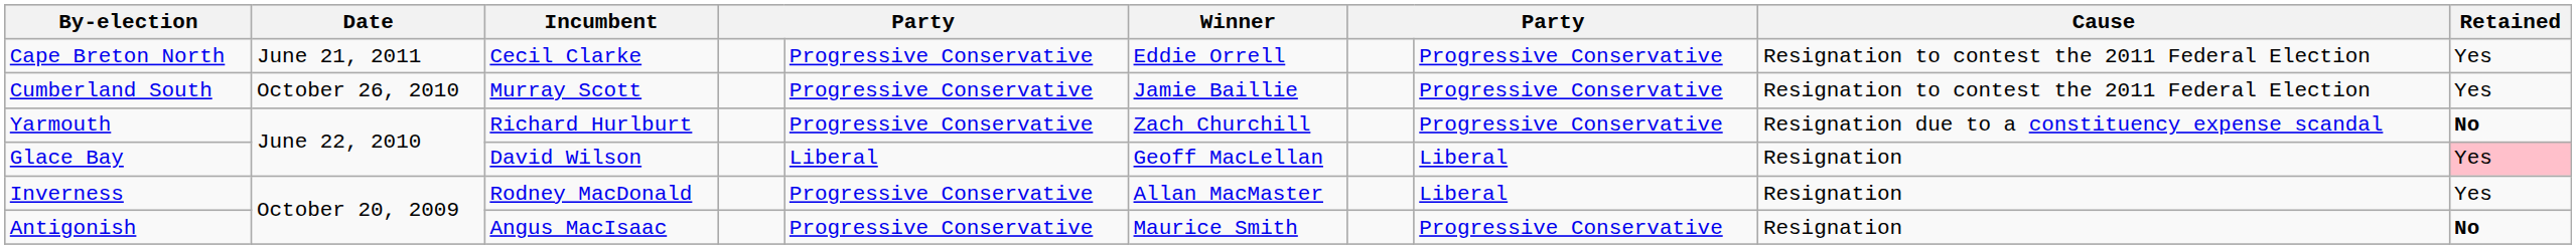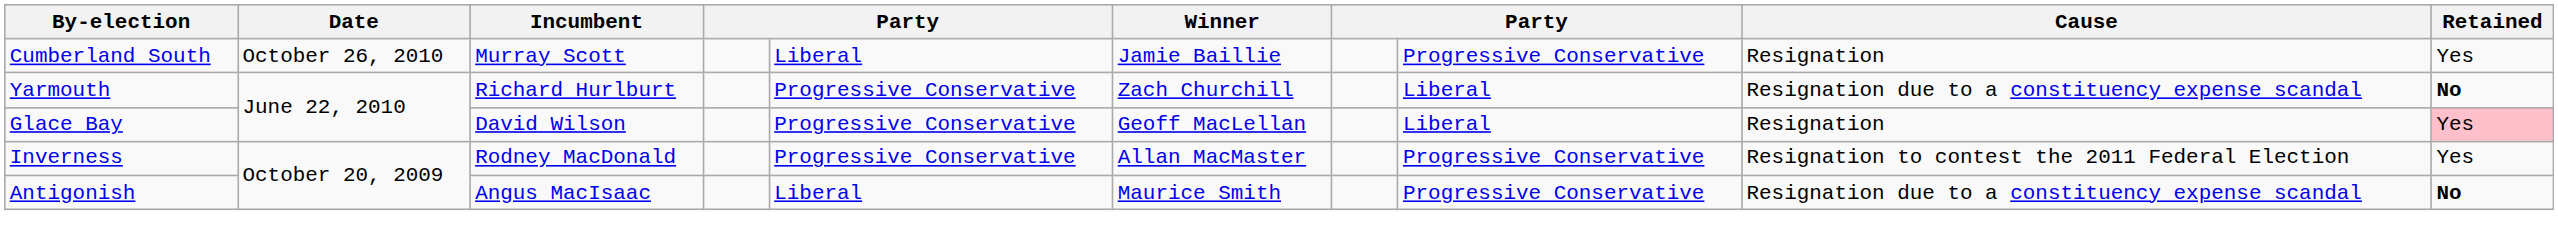 <table class=wikitable style="width:100%">
 <tr>
 <th>By-election</th>
 <th>Date</th>
 <th>Incumbent</th>
 <th colspan=2>Party</th>
 <th>Winner</th>
 <th colspan=2>Party</th>
 <th>Cause</th>
 <th>Retained</th>
 </tr>
 <tr>
-<td><a href='#'>Cape Breton North</a></td>
-<td>June 21, 2011</td>
-<td><a href='#'>Cecil Clarke</a></td>
-<td>    </td>
-<td><a href='#'>Progressive Conservative</a></td>
-<td><a href='#'>Eddie Orrell</a></td>
-<td>    </td>
-<td><a href='#'>Progressive Conservative</a></td>
-<td>Resignation to contest the 2011 Federal Election</td>
-<td>Yes</td>
-</tr>
-<tr>
 <td><a href='#'>Cumberland South</a></td>
 <td>October 26, 2010</td>
 <td><a href='#'>Murray Scott</a></td>
 <td>    </td>
-<td><a href='#'>Progressive Conservative</a></td>
+<td><a href='#'>Liberal</a></td>
 <td><a href='#'>Jamie Baillie</a></td>
 <td>    </td>
 <td><a href='#'>Progressive Conservative</a></td>
-<td>Resignation to contest the 2011 Federal Election</td>
+<td>Resignation</td>
 <td>Yes</td>
 </tr>
 <tr>
 <td><a href='#'>Yarmouth</a></td>
 <td rowspan="2">June 22, 2010</td>
 <td><a href='#'>Richard Hurlburt</a></td>
 <td>    </td>
 <td><a href='#'>Progressive Conservative</a></td>
 <td><a href='#'>Zach Churchill</a></td>
 <td>    </td>
-<td><a href='#'>Progressive Conservative</a></td>
+<td><a href='#'>Liberal</a></td>
 <td>Resignation due to a <a href='#'>constituency expense scandal</a></td>
 <td><strong>No</strong></td>
 </tr>
 <tr>
 <td><a href='#'>Glace Bay</a></td>
 <td><a href='#'>David Wilson</a></td>
 <td>    </td>
-<td><a href='#'>Liberal</a></td>
+<td><a href='#'>Progressive Conservative</a></td>
 <td><a href='#'>Geoff MacLellan</a></td>
 <td>    </td>
 <td><a href='#'>Liberal</a></td>
 <td>Resignation</td>
 <td style="background: pink;">Yes</td>
 </tr>
 <tr>
 <td><a href='#'>Inverness</a></td>
 <td rowspan="2">October 20, 2009</td>
 <td><a href='#'>Rodney MacDonald</a></td>
 <td>    </td>
 <td><a href='#'>Progressive Conservative</a></td>
 <td><a href='#'>Allan MacMaster</a></td>
 <td>    </td>
-<td><a href='#'>Liberal</a></td>
-<td>Resignation</td>
+<td><a href='#'>Progressive Conservative</a></td>
+<td>Resignation to contest the 2011 Federal Election</td>
 <td>Yes</td>
 </tr>
 <tr>
 <td><a href='#'>Antigonish</a></td>
 <td><a href='#'>Angus MacIsaac</a></td>
 <td>    </td>
-<td><a href='#'>Progressive Conservative</a></td>
+<td><a href='#'>Liberal</a></td>
 <td><a href='#'>Maurice Smith</a></td>
 <td>    </td>
 <td><a href='#'>Progressive Conservative</a></td>
-<td>Resignation</td>
+<td>Resignation due to a <a href='#'>constituency expense scandal</a></td>
 <td><strong>No</strong></td>
 </tr>
 </table>
